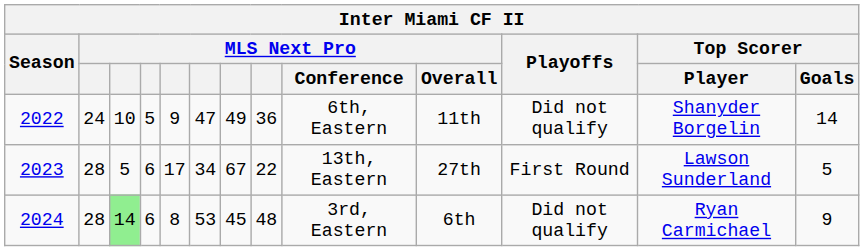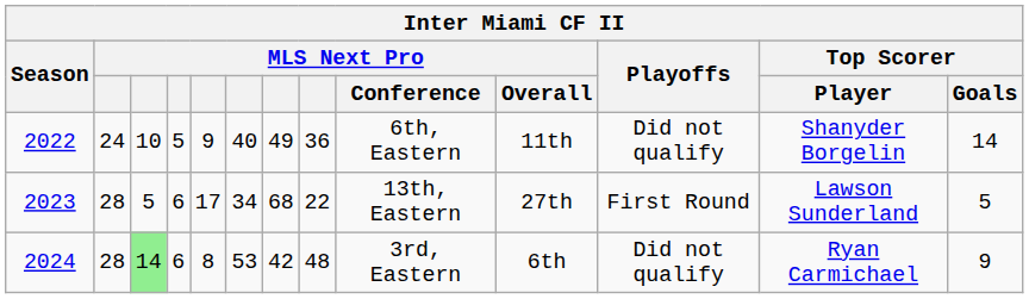 <table class="wikitable" style="text-align: center">
 <tr>
 <th colspan=13>Inter Miami CF II</th>
 </tr>
 <tr>
 <th scope="col" rowspan="2">Season</th>
 <th colspan=9 class="unsortable"><a href='#'>MLS Next Pro</a></th>
 <th scope="col" rowspan=2 class="unsortable"><strong>Playoffs</strong></th>
 <th scope="col" colspan=3 class="unsortable">Top Scorer</th>
 </tr>
 <tr>
 <th></th>
 <th></th>
 <th></th>
 <th></th>
 <th></th>
 <th></th>
 <th></th>
 <th>Conference</th>
 <th>Overall</th>
 <th class="unsortable">Player</th>
 <th class="unsortable">Goals</th>
 </tr>
 <tr>
 <td><a href='#'>2022</a></td>
 <td>24</td>
 <td>10</td>
 <td>5</td>
 <td>9</td>
-<td>47</td>
+<td>40</td>
 <td>49</td>
 <td>36</td>
 <td>6th, Eastern</td>
 <td>11th</td>
 <td>Did not qualify</td>
 <td> <a href='#'>Shanyder Borgelin</a></td>
 <td>14</td>
 </tr>
 <tr>
 <td><a href='#'>2023</a></td>
 <td>28</td>
 <td>5</td>
 <td>6</td>
 <td>17</td>
 <td>34</td>
-<td>67</td>
+<td>68</td>
 <td>22</td>
 <td>13th, Eastern</td>
 <td>27th</td>
 <td>First Round</td>
 <td> <a href='#'>Lawson Sunderland</a></td>
 <td>5</td>
 </tr>
 <tr>
 <td><a href='#'>2024</a></td>
 <td>28</td>
 <td style="background: lightgreen;">14</td>
 <td>6</td>
 <td>8</td>
 <td>53</td>
-<td>45</td>
+<td>42</td>
 <td>48</td>
 <td>3rd, Eastern</td>
 <td>6th</td>
 <td>Did not qualify</td>
 <td> <a href='#'>Ryan Carmichael</a></td>
 <td>9</td>
 </tr>
 </table>
